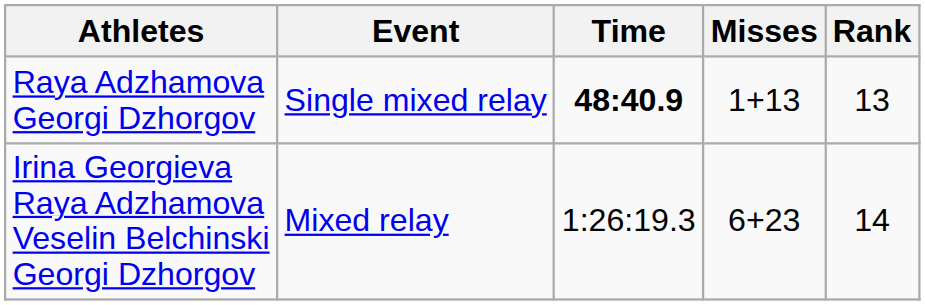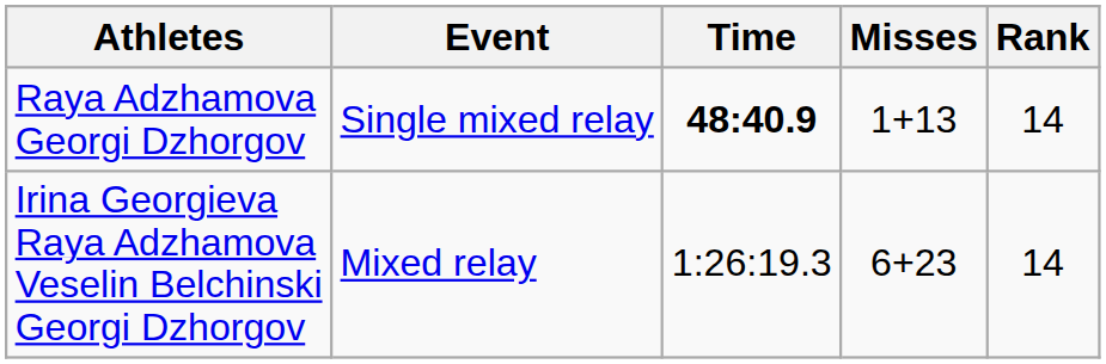 <table class="wikitable" style="font-size:90%">
 <tr>
 <th>Athletes</th>
 <th>Event</th>
 <th>Time</th>
 <th>Misses</th>
 <th>Rank</th>
 </tr>
 <tr align=center>
 <td align=left><a href='#'>Raya Adzhamova</a><br><a href='#'>Georgi Dzhorgov</a></td>
 <td align=left><a href='#'>Single mixed relay</a></td>
 <td><strong>48:40.9</strong></td>
 <td>1+13</td>
-<td>13</td>
+<td>14</td>
 </tr>
 <tr align=center>
 <td align=left><a href='#'>Irina Georgieva</a><br><a href='#'>Raya Adzhamova</a><br><a href='#'>Veselin Belchinski</a><br><a href='#'>Georgi Dzhorgov</a></td>
 <td align=left><a href='#'>Mixed relay</a></td>
 <td>1:26:19.3</td>
 <td>6+23</td>
 <td>14</td>
 </tr>
 </table>
